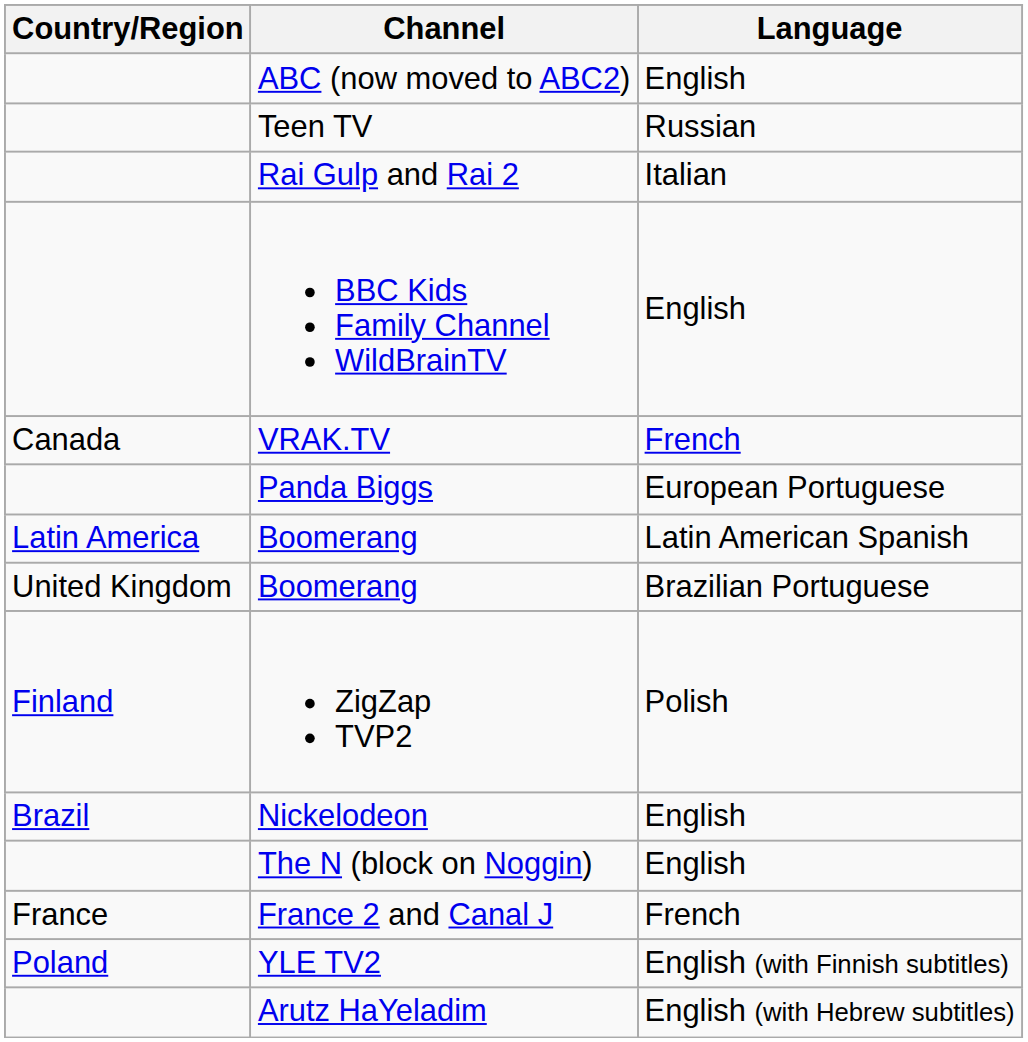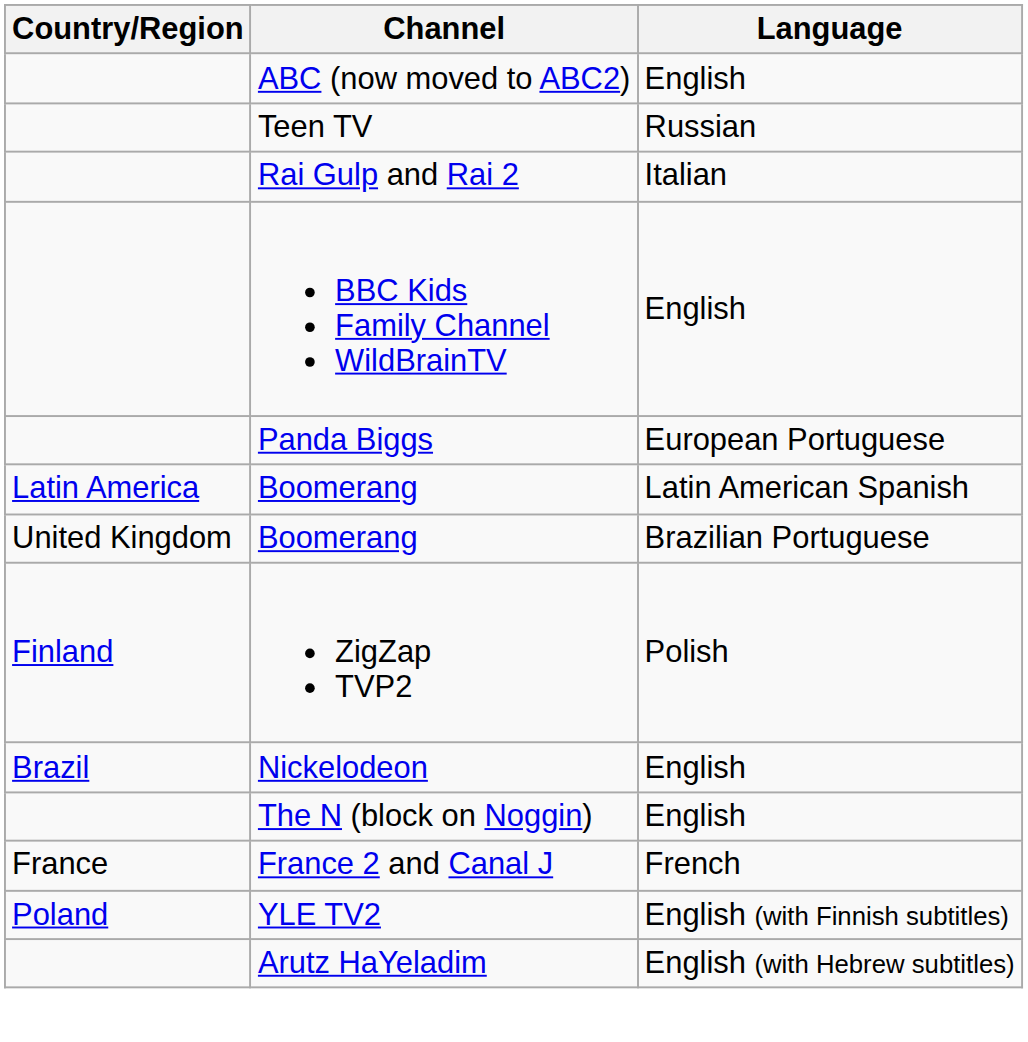 <table class="wikitable">
 <tr>
 <th>Country/Region</th>
 <th>Channel</th>
 <th>Language</th>
 </tr>
 <tr>
 <td></td>
 <td><a href='#'>ABC</a> (now moved to <a href='#'>ABC2</a>)</td>
 <td>English</td>
 </tr>
 <tr>
 <td></td>
 <td>Teen TV</td>
 <td>Russian</td>
 </tr>
 <tr>
 <td></td>
 <td><a href='#'>Rai Gulp</a> and <a href='#'>Rai 2</a></td>
 <td>Italian</td>
 </tr>
 <tr>
 <td></td>
 <td><br><ul><li><a href='#'>BBC Kids</a></li><li><a href='#'>Family Channel</a></li><li><a href='#'>WildBrainTV</a></li></ul></td>
 <td>English</td>
-</tr>
-<tr>
-<td> Canada</td>
-<td><a href='#'>VRAK.TV</a></td>
-<td><a href='#'>French</a></td>
 </tr>
 <tr>
 <td></td>
 <td><a href='#'>Panda Biggs</a></td>
 <td>European Portuguese</td>
 </tr>
 <tr>
 <td> <a href='#'>Latin America</a></td>
 <td><a href='#'>Boomerang</a></td>
 <td>Latin American Spanish</td>
 </tr>
 <tr>
 <td> United Kingdom</td>
 <td><a href='#'>Boomerang</a></td>
 <td>Brazilian Portuguese</td>
 </tr>
 <tr>
 <td> <a href='#'>Finland</a></td>
 <td><br><ul><li>ZigZap</li><li>TVP2</li></ul></td>
 <td>Polish</td>
 </tr>
 <tr>
 <td> <a href='#'>Brazil</a></td>
 <td><a href='#'>Nickelodeon</a></td>
 <td>English</td>
 </tr>
 <tr>
 <td></td>
 <td><a href='#'>The N</a> (block on <a href='#'>Noggin</a>)</td>
 <td>English</td>
 </tr>
 <tr>
 <td> France</td>
 <td><a href='#'>France 2</a> and <a href='#'>Canal J</a></td>
 <td>French</td>
 </tr>
 <tr>
 <td> <a href='#'>Poland</a></td>
 <td><a href='#'>YLE TV2</a></td>
 <td>English <small>(with Finnish subtitles)</small></td>
 </tr>
 <tr>
 <td></td>
 <td><a href='#'>Arutz HaYeladim</a></td>
 <td>English <small>(with Hebrew subtitles)</small></td>
 </tr>
 </table>
